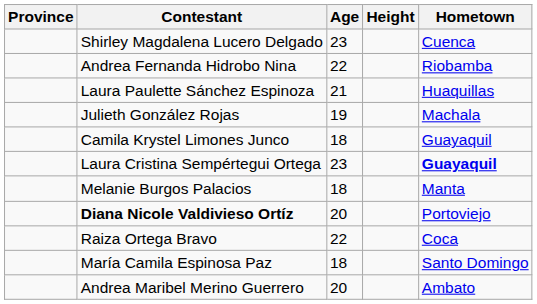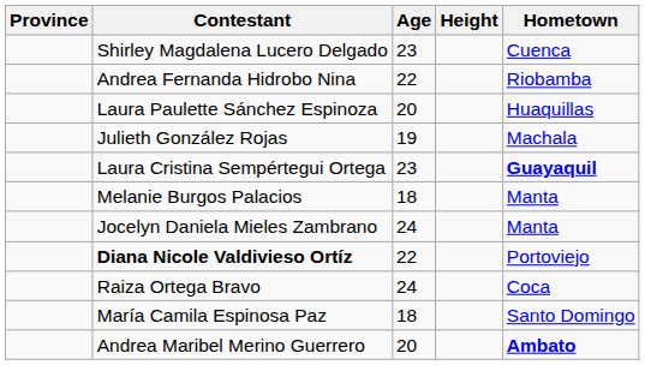 <table class="wikitable sortable" style="font-size: 95%;">
 <tr>
 <th>Province</th>
 <th>Contestant</th>
 <th>Age</th>
 <th>Height</th>
 <th>Hometown</th>
 </tr>
 <tr>
 <td></td>
 <td>Shirley Magdalena Lucero Delgado</td>
 <td>23</td>
 <td></td>
 <td><a href='#'>Cuenca</a></td>
 </tr>
 <tr>
 <td></td>
 <td>Andrea Fernanda Hidrobo Nina</td>
 <td>22</td>
 <td></td>
 <td><a href='#'>Riobamba</a></td>
 </tr>
 <tr>
 <td></td>
 <td>Laura Paulette Sánchez Espinoza</td>
-<td>21</td>
+<td>20</td>
 <td></td>
 <td><a href='#'>Huaquillas</a></td>
 </tr>
 <tr>
 <td></td>
 <td>Julieth González Rojas</td>
 <td>19</td>
 <td></td>
 <td><a href='#'>Machala</a></td>
-</tr>
-<tr>
-<td></td>
-<td>Camila Krystel Limones Junco</td>
-<td>18</td>
-<td></td>
-<td><a href='#'>Guayaquil</a></td>
 </tr>
 <tr>
 <td></td>
 <td>Laura Cristina Sempértegui Ortega</td>
 <td>23</td>
 <td></td>
 <td><strong><a href='#'>Guayaquil</a></strong></td>
 </tr>
 <tr>
 <td></td>
 <td>Melanie Burgos Palacios</td>
 <td>18</td>
 <td></td>
 <td><a href='#'>Manta</a></td>
 </tr>
 <tr>
 <td></td>
+<td>Jocelyn Daniela Mieles Zambrano</td>
+<td>24</td>
+<td></td>
+<td><a href='#'>Manta</a></td>
+</tr>
+<tr>
+<td></td>
 <td><strong>Diana Nicole Valdivieso Ortíz</strong></td>
-<td>20</td>
+<td>22</td>
 <td></td>
 <td><a href='#'>Portoviejo</a></td>
 </tr>
 <tr>
 <td></td>
 <td>Raiza Ortega Bravo</td>
-<td>22</td>
+<td>24</td>
 <td></td>
 <td><a href='#'>Coca</a></td>
 </tr>
 <tr>
 <td></td>
 <td>María Camila Espinosa Paz</td>
 <td>18</td>
 <td></td>
 <td><a href='#'>Santo Domingo</a></td>
 </tr>
 <tr>
 <td></td>
 <td>Andrea Maribel Merino Guerrero</td>
 <td>20</td>
 <td></td>
-<td><a href='#'>Ambato</a></td>
+<td><strong><a href='#'>Ambato</a></strong></td>
 </tr>
 </table>
